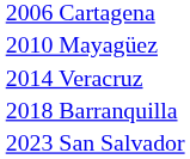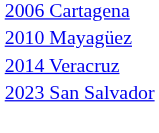 <table>
 <tr>
 <td><a href='#'>2006 Cartagena</a><br></td>
 <td></td>
 <td></td>
 <td></td>
 </tr>
 <tr>
 <td><a href='#'>2010 Mayagüez</a><br></td>
 <td></td>
 <td></td>
 <td></td>
 </tr>
 <tr>
 <td><a href='#'>2014 Veracruz</a><br></td>
 <td></td>
 <td></td>
 <td></td>
 </tr>
 <tr>
-<td><a href='#'>2018 Barranquilla</a><br></td>
-<td></td>
-<td></td>
-<td></td>
-</tr>
-<tr>
 <td><a href='#'>2023 San Salvador</a><br></td>
 <td></td>
 <td></td>
 <td></td>
 </tr>
 <tr>
 </tr>
 </table>
